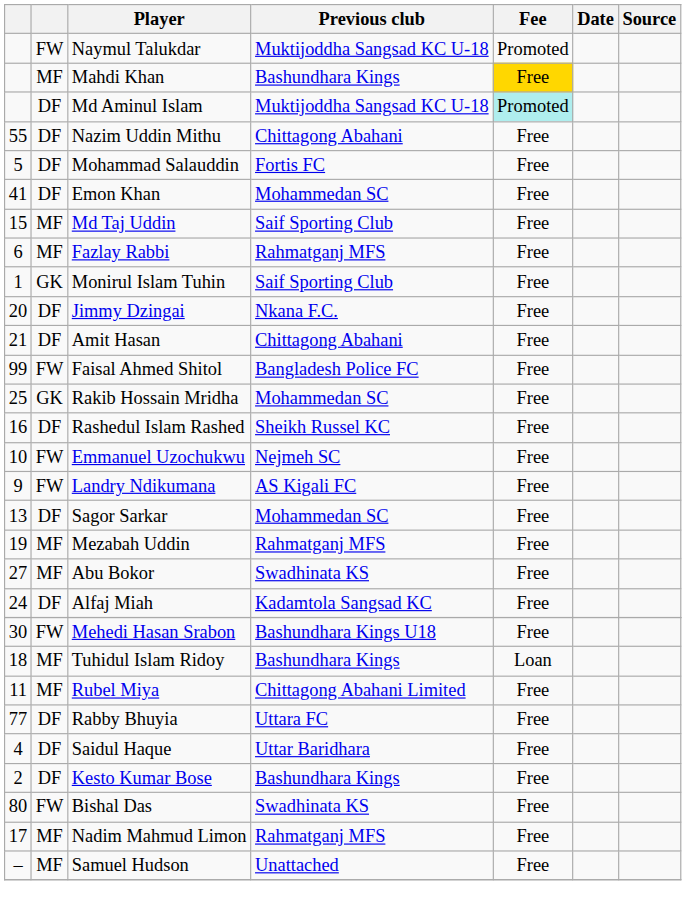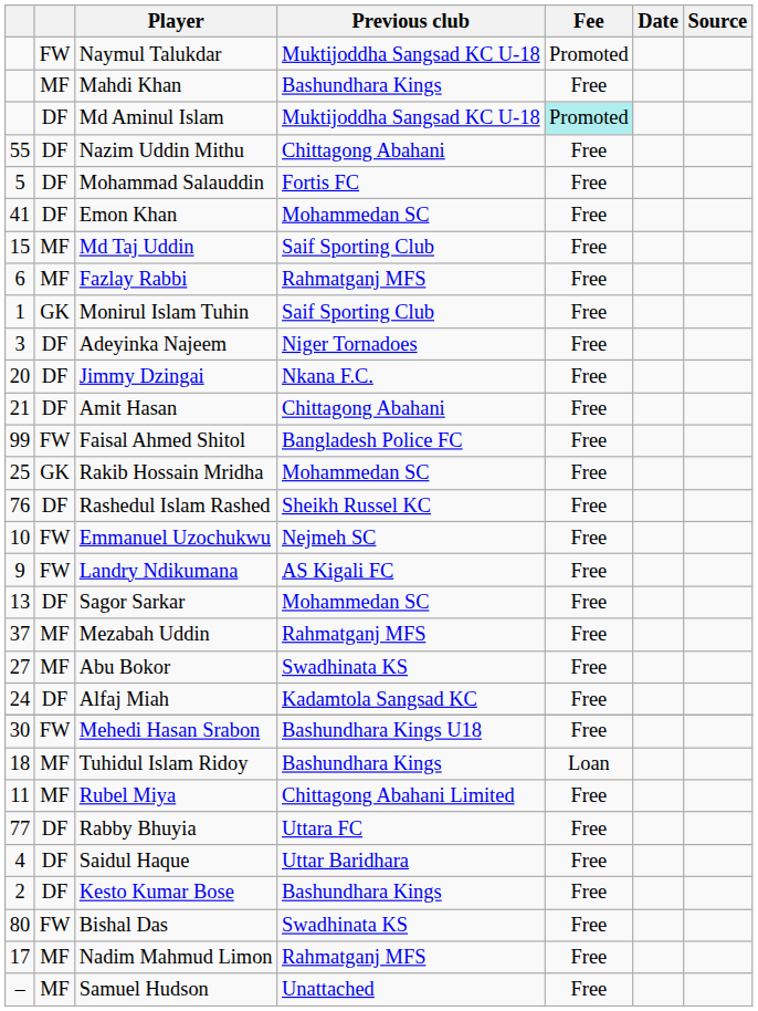 <table class="wikitable plainrowheaders sortable" style="text-align:center">
 <tr>
 <th></th>
 <th></th>
 <th>Player</th>
 <th>Previous club</th>
 <th>Fee</th>
 <th>Date</th>
 <th>Source</th>
 </tr>
 <tr>
 <td align="center"></td>
 <td align="center">FW</td>
 <td align="left"> Naymul Talukdar</td>
 <td align="left"> <a href='#'>Muktijoddha Sangsad KC U-18</a></td>
 <td align="center">Promoted</td>
 <td></td>
 <td></td>
 </tr>
 <tr>
 <td align="center"></td>
 <td align="center">MF</td>
 <td align="left"> Mahdi Khan</td>
 <td align="left"> <a href='#'>Bashundhara Kings</a></td>
-<td align="center" style="background: gold;">Free</td>
+<td align="center">Free</td>
 <td></td>
 <td></td>
 </tr>
 <tr>
 <td align="center"></td>
 <td align="center">DF</td>
 <td align="left"> Md Aminul Islam</td>
 <td align="left"> <a href='#'>Muktijoddha Sangsad KC U-18</a></td>
 <td align="center" style="background: paleturquoise;">Promoted</td>
 <td></td>
 <td></td>
 </tr>
 <tr>
 <td align="center">55</td>
 <td align="center">DF</td>
 <td align="left"> Nazim Uddin Mithu</td>
 <td align="left"> <a href='#'>Chittagong Abahani</a></td>
 <td align="center">Free</td>
 <td></td>
 <td></td>
 </tr>
 <tr>
 <td align="center">5</td>
 <td align="center">DF</td>
 <td align="left"> Mohammad Salauddin</td>
 <td align="left"> <a href='#'>Fortis FC</a></td>
 <td align="center">Free</td>
 <td></td>
 <td></td>
 </tr>
 <tr>
 <td align="center">41</td>
 <td align="center">DF</td>
 <td align="left"> Emon Khan</td>
 <td align="left"> <a href='#'>Mohammedan SC</a></td>
 <td align="center">Free</td>
 <td></td>
 <td></td>
 </tr>
 <tr>
 <td align="center">15</td>
 <td align="center">MF</td>
 <td align="left"> <a href='#'>Md Taj Uddin</a></td>
 <td align="left"> <a href='#'>Saif Sporting Club</a></td>
 <td align="center">Free</td>
 <td></td>
 <td></td>
 </tr>
 <tr>
 <td align="center">6</td>
 <td align="center">MF</td>
 <td align="left"> <a href='#'>Fazlay Rabbi</a></td>
 <td align="left"> <a href='#'>Rahmatganj MFS</a></td>
 <td align="center">Free</td>
 <td></td>
 <td></td>
 </tr>
 <tr>
 <td align="center">1</td>
 <td align="center">GK</td>
 <td align="left"> Monirul Islam Tuhin</td>
 <td align="left"> <a href='#'>Saif Sporting Club</a></td>
 <td align="center">Free</td>
 <td></td>
 <td></td>
 </tr>
 <tr>
+<td align="center">3</td>
+<td align="center">DF</td>
+<td align="left"> Adeyinka Najeem</td>
+<td align="left"> <a href='#'>Niger Tornadoes</a></td>
+<td align="center">Free</td>
+<td></td>
+<td></td>
+</tr>
+<tr>
 <td align="center">20</td>
 <td align="center">DF</td>
 <td align="left"> <a href='#'>Jimmy Dzingai</a></td>
 <td align="left"> <a href='#'>Nkana F.C.</a></td>
 <td align="center">Free</td>
 <td></td>
 <td></td>
 </tr>
 <tr>
 <td align="center">21</td>
 <td align="center">DF</td>
 <td align="left"> Amit Hasan</td>
 <td align="left"> <a href='#'>Chittagong Abahani</a></td>
 <td align="center">Free</td>
 <td></td>
 <td></td>
 </tr>
 <tr>
 <td align="center">99</td>
 <td align="center">FW</td>
 <td align="left"> Faisal Ahmed Shitol</td>
 <td align="left"> <a href='#'>Bangladesh Police FC</a></td>
 <td align="center">Free</td>
 <td></td>
 <td></td>
 </tr>
 <tr>
 <td align="center">25</td>
 <td align="center">GK</td>
 <td align="left"> Rakib Hossain Mridha</td>
 <td align="left"> <a href='#'>Mohammedan SC</a></td>
 <td align="center">Free</td>
 <td></td>
 <td></td>
 </tr>
 <tr>
-<td align="center">16</td>
+<td align="center">76</td>
 <td align="center">DF</td>
 <td align="left"> Rashedul Islam Rashed</td>
 <td align="left"> <a href='#'>Sheikh Russel KC</a></td>
 <td align="center">Free</td>
 <td></td>
 <td></td>
 </tr>
 <tr>
 <td align="center">10</td>
 <td align="center">FW</td>
 <td align="left"> <a href='#'>Emmanuel Uzochukwu</a></td>
 <td align="left"> <a href='#'>Nejmeh SC</a></td>
 <td align="center">Free</td>
 <td></td>
 <td></td>
 </tr>
 <tr>
 <td align="center">9</td>
 <td align="center">FW</td>
 <td align="left"> <a href='#'>Landry Ndikumana</a></td>
 <td align="left"> <a href='#'>AS Kigali FC</a></td>
 <td align="center">Free</td>
 <td></td>
 <td></td>
 </tr>
 <tr>
 <td align="center">13</td>
 <td align="center">DF</td>
 <td align="left"> Sagor Sarkar</td>
 <td align="left"> <a href='#'>Mohammedan SC</a></td>
 <td align="center">Free</td>
 <td></td>
 <td></td>
 </tr>
 <tr>
-<td align="center">19</td>
+<td align="center">37</td>
 <td align="center">MF</td>
 <td align="left"> Mezabah Uddin</td>
 <td align="left"> <a href='#'>Rahmatganj MFS</a></td>
 <td align="center">Free</td>
 <td></td>
 <td></td>
 </tr>
 <tr>
 <td align="center">27</td>
 <td align="center">MF</td>
 <td align="left"> Abu Bokor</td>
 <td align="left"> <a href='#'>Swadhinata KS</a></td>
 <td align="center">Free</td>
 <td></td>
 <td></td>
 </tr>
 <tr>
 <td align="center">24</td>
 <td align="center">DF</td>
 <td align="left"> Alfaj Miah</td>
 <td align="left"> <a href='#'>Kadamtola Sangsad KC</a></td>
 <td align="center">Free</td>
 <td></td>
 <td></td>
 </tr>
 <tr>
 </tr>
 <tr>
 <td align="center">30</td>
 <td align="center">FW</td>
 <td align="left"> <a href='#'>Mehedi Hasan Srabon</a></td>
 <td align="left"> <a href='#'>Bashundhara Kings U18</a></td>
 <td align="center">Free</td>
 <td></td>
 <td></td>
 </tr>
 <tr>
 <td align="center">18</td>
 <td align="center">MF</td>
 <td align="left"> Tuhidul Islam Ridoy</td>
 <td align="left"> <a href='#'>Bashundhara Kings</a></td>
 <td align="center">Loan</td>
 <td></td>
 <td></td>
 </tr>
 <tr>
 <td align="center">11</td>
 <td align="center">MF</td>
 <td align="left"> <a href='#'>Rubel Miya</a></td>
 <td align="left"> <a href='#'>Chittagong Abahani Limited</a></td>
 <td align="center">Free</td>
 <td></td>
 <td></td>
 </tr>
 <tr>
 <td align="center">77</td>
 <td align="center">DF</td>
 <td align="left"> Rabby Bhuyia</td>
 <td align="left"> <a href='#'>Uttara FC</a></td>
 <td align="center">Free</td>
 <td></td>
 <td></td>
 </tr>
 <tr>
 <td align="center">4</td>
 <td align="center">DF</td>
 <td align="left"> Saidul Haque</td>
 <td align="left"> <a href='#'>Uttar Baridhara</a></td>
 <td align="center">Free</td>
 <td></td>
 <td></td>
 </tr>
 <tr>
 <td align="center">2</td>
 <td align="center">DF</td>
 <td align="left"> <a href='#'>Kesto Kumar Bose</a></td>
 <td align="left"> <a href='#'>Bashundhara Kings</a></td>
 <td align="center">Free</td>
 <td></td>
 <td></td>
 </tr>
 <tr>
 <td align="center">80</td>
 <td align="center">FW</td>
 <td align="left"> Bishal Das</td>
 <td align="left"> <a href='#'>Swadhinata KS</a></td>
 <td align="center">Free</td>
 <td></td>
 <td></td>
 </tr>
 <tr>
 <td align="center">17</td>
 <td align="center">MF</td>
 <td align="left"> Nadim Mahmud Limon</td>
 <td align="left"> <a href='#'>Rahmatganj MFS</a></td>
 <td align="center">Free</td>
 <td></td>
 <td></td>
 </tr>
 <tr>
 <td align="center">–</td>
 <td align="center">MF</td>
 <td align="left"> Samuel Hudson</td>
 <td align="left"><a href='#'>Unattached</a></td>
 <td align="center">Free</td>
 <td></td>
 <td></td>
 </tr>
 <tr>
 </tr>
 </table>
